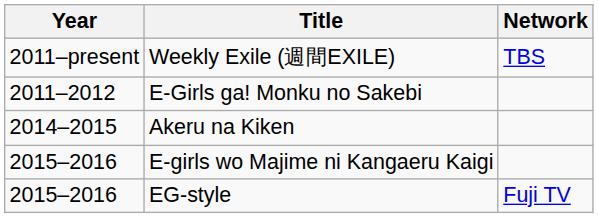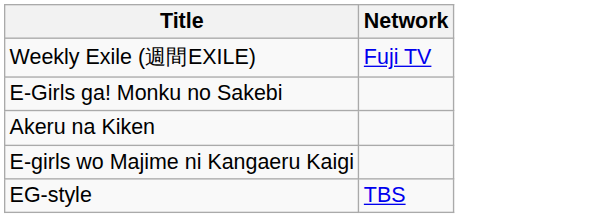 <table class="wikitable">
 <tr>
-<th>Year</th>
 <th>Title</th>
 <th>Network</th>
 </tr>
 <tr>
-<td>2011–present</td>
 <td>Weekly Exile (週間EXILE)</td>
-<td><a href='#'>TBS</a></td>
+<td><a href='#'>Fuji TV</a></td>
 </tr>
 <tr>
-<td>2011–2012</td>
 <td>E-Girls ga! Monku no Sakebi</td>
 <td></td>
 </tr>
 <tr>
-<td>2014–2015</td>
 <td>Akeru na Kiken</td>
 <td></td>
 </tr>
 <tr>
-<td>2015–2016</td>
 <td>E-girls wo Majime ni Kangaeru Kaigi</td>
 <td></td>
 </tr>
 <tr>
-<td>2015–2016</td>
 <td>EG-style</td>
-<td><a href='#'>Fuji TV</a></td>
+<td><a href='#'>TBS</a></td>
 </tr>
 </table>
